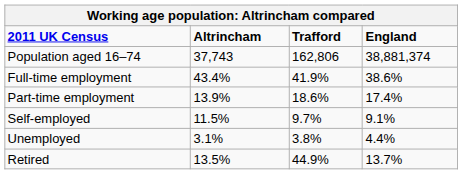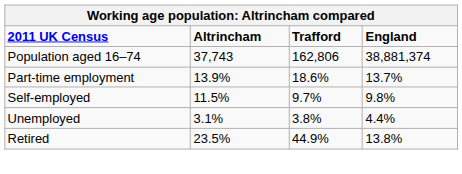 <table class="wikitable" style="float: right; margin-left: 1em; width: 35em; font-size: 90%;" cellspacing="5">
 <tr>
 <th colspan="4"><strong>Working age population: Altrincham compared</strong></th>
 </tr>
 <tr>
 <td><strong><a href='#'>2011 UK Census</a></strong></td>
 <td><strong>Altrincham</strong></td>
 <td><strong>Trafford</strong></td>
 <td><strong>England</strong></td>
 </tr>
 <tr>
 <td>Population aged 16–74</td>
 <td>37,743</td>
 <td>162,806</td>
 <td>38,881,374</td>
 </tr>
 <tr>
-<td>Full-time employment</td>
-<td>43.4%</td>
-<td>41.9%</td>
-<td>38.6%</td>
-</tr>
-<tr>
 <td>Part-time employment</td>
 <td>13.9%</td>
 <td>18.6%</td>
-<td>17.4%</td>
+<td>13.7%</td>
 </tr>
 <tr>
 <td>Self-employed</td>
 <td>11.5%</td>
 <td>9.7%</td>
-<td>9.1%</td>
+<td>9.8%</td>
 </tr>
 <tr>
 <td>Unemployed</td>
 <td>3.1%</td>
 <td>3.8%</td>
 <td>4.4%</td>
 </tr>
 <tr>
 <td>Retired</td>
-<td>13.5%</td>
+<td>23.5%</td>
 <td>44.9%</td>
-<td>13.7%</td>
+<td>13.8%</td>
 </tr>
 </table>
